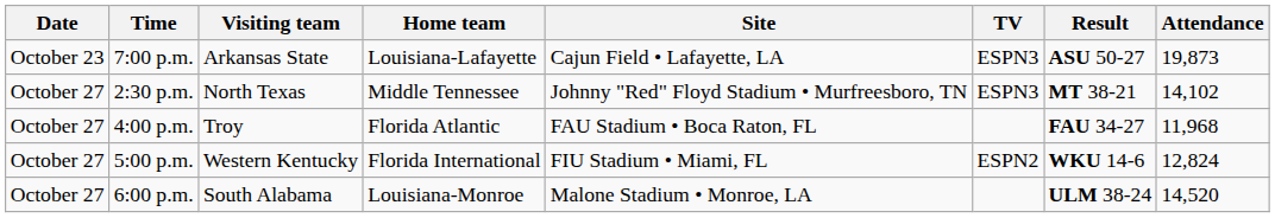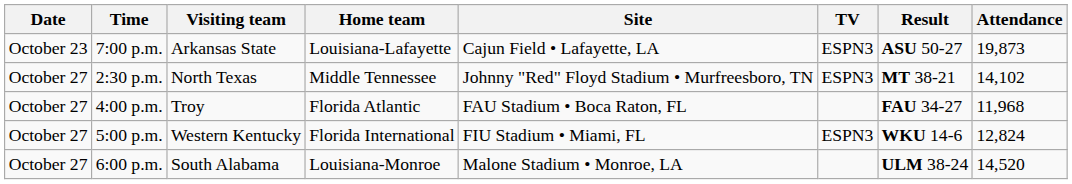 <table class="wikitable" style="font-size:95%;">
 <tr>
 <th>Date</th>
 <th>Time</th>
 <th>Visiting team</th>
 <th>Home team</th>
 <th>Site</th>
 <th>TV</th>
 <th>Result</th>
 <th>Attendance</th>
 </tr>
 <tr style=>
 <td>October 23</td>
 <td>7:00 p.m.</td>
 <td>Arkansas State</td>
 <td>Louisiana-Lafayette</td>
 <td>Cajun Field • Lafayette, LA</td>
 <td>ESPN3</td>
 <td><strong>ASU</strong> 50-27</td>
 <td>19,873</td>
 </tr>
 <tr style=>
 <td>October 27</td>
 <td>2:30 p.m.</td>
 <td>North Texas</td>
 <td>Middle Tennessee</td>
 <td>Johnny "Red" Floyd Stadium • Murfreesboro, TN</td>
 <td>ESPN3</td>
 <td><strong>MT</strong> 38-21</td>
 <td>14,102</td>
 </tr>
 <tr style=>
 <td>October 27</td>
 <td>4:00 p.m.</td>
 <td>Troy</td>
 <td>Florida Atlantic</td>
 <td>FAU Stadium • Boca Raton, FL</td>
 <td></td>
 <td><strong>FAU</strong> 34-27</td>
 <td>11,968</td>
 </tr>
 <tr style=>
 <td>October 27</td>
 <td>5:00 p.m.</td>
 <td>Western Kentucky</td>
 <td>Florida International</td>
 <td>FIU Stadium • Miami, FL</td>
-<td>ESPN2</td>
+<td>ESPN3</td>
 <td><strong>WKU</strong> 14-6</td>
 <td>12,824</td>
 </tr>
 <tr style=>
 <td>October 27</td>
 <td>6:00 p.m.</td>
 <td>South Alabama</td>
 <td>Louisiana-Monroe</td>
 <td>Malone Stadium • Monroe, LA</td>
 <td></td>
 <td><strong>ULM</strong> 38-24</td>
 <td>14,520</td>
 </tr>
 </table>
